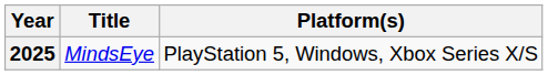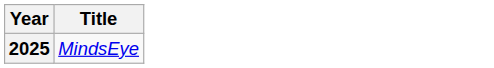 <table class="wikitable sortable plainrowheaders">
 <tr>
 <th scope="col">Year</th>
 <th scope="col">Title</th>
-<th scope="col">Platform(s)</th>
 </tr>
 <tr>
 <th scope="row">2025</th>
 <td><em><a href='#'>MindsEye</a></em></td>
-<td>PlayStation 5, Windows, Xbox Series X/S</td>
 </tr>
 </table>
